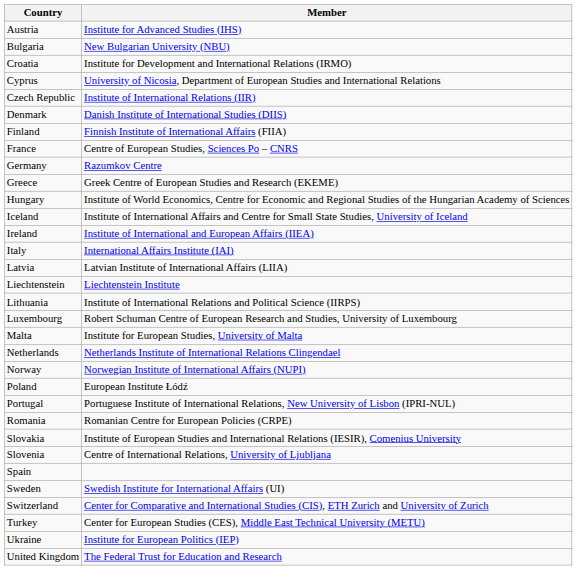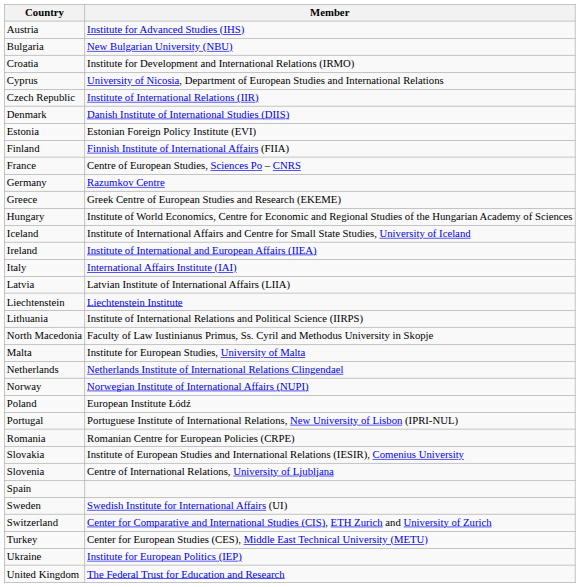 <table class="wikitable">
 <tr>
 <th>Country</th>
 <th>Member</th>
 </tr>
 <tr>
 <td>Austria</td>
 <td><a href='#'>Institute for Advanced Studies (IHS)</a></td>
 </tr>
 <tr>
 <td>Bulgaria</td>
 <td><a href='#'>New Bulgarian University (NBU)</a></td>
 </tr>
 <tr>
 <td>Croatia</td>
 <td>Institute for Development and International Relations (IRMO)</td>
 </tr>
 <tr>
 <td>Cyprus</td>
 <td><a href='#'>University of Nicosia</a>, Department of European Studies and International Relations</td>
 </tr>
 <tr>
 <td>Czech Republic</td>
 <td><a href='#'>Institute of International Relations (IIR)</a></td>
 </tr>
 <tr>
 <td>Denmark</td>
 <td><a href='#'>Danish Institute of International Studies (DIIS)</a></td>
+</tr>
+<tr>
+<td>Estonia</td>
+<td>Estonian Foreign Policy Institute (EVI)</td>
 </tr>
 <tr>
 <td>Finland</td>
 <td><a href='#'>Finnish Institute of International Affairs</a> (FIIA)</td>
 </tr>
 <tr>
 <td>France</td>
 <td>Centre of European Studies, <a href='#'>Sciences Po</a> – <a href='#'>CNRS</a></td>
 </tr>
 <tr>
 <td>Germany</td>
 <td><a href='#'>Razumkov Centre</a></td>
 </tr>
 <tr>
 <td>Greece</td>
 <td>Greek Centre of European Studies and Research (EKEME)</td>
 </tr>
 <tr>
 <td>Hungary</td>
 <td>Institute of World Economics, Centre for Economic and Regional Studies of the Hungarian Academy of Sciences</td>
 </tr>
 <tr>
 <td>Iceland</td>
 <td>Institute of International Affairs and Centre for Small State Studies, <a href='#'>University of Iceland</a></td>
 </tr>
 <tr>
 <td>Ireland</td>
 <td><a href='#'>Institute of International and European Affairs (IIEA)</a></td>
 </tr>
 <tr>
 <td>Italy</td>
 <td><a href='#'>International Affairs Institute (IAI)</a></td>
 </tr>
 <tr>
 <td>Latvia</td>
 <td>Latvian Institute of International Affairs (LIIA)</td>
 </tr>
 <tr>
 <td>Liechtenstein</td>
 <td><a href='#'>Liechtenstein Institute</a></td>
 </tr>
 <tr>
 <td>Lithuania</td>
 <td>Institute of International Relations and Political Science (IIRPS)</td>
 </tr>
 <tr>
-<td>Luxembourg</td>
-<td>Robert Schuman Centre of European Research and Studies, University of Luxembourg</td>
+<td>North Macedonia</td>
+<td>Faculty of Law Iustinianus Primus, Ss. Cyril and Methodus University in Skopje</td>
 </tr>
 <tr>
 <td>Malta</td>
 <td>Institute for European Studies, <a href='#'>University of Malta</a></td>
 </tr>
 <tr>
 <td>Netherlands</td>
 <td><a href='#'>Netherlands Institute of International Relations Clingendael</a></td>
 </tr>
 <tr>
 <td>Norway</td>
 <td><a href='#'>Norwegian Institute of International Affairs (NUPI)</a></td>
 </tr>
 <tr>
 <td>Poland</td>
 <td>European Institute Łódź</td>
 </tr>
 <tr>
 <td>Portugal</td>
 <td>Portuguese Institute of International Relations, <a href='#'>New University of Lisbon</a> (IPRI-NUL)</td>
 </tr>
 <tr>
 <td>Romania</td>
 <td>Romanian Centre for European Policies (CRPE)</td>
 </tr>
 <tr>
 <td>Slovakia</td>
 <td>Institute of European Studies and International Relations (IESIR), <a href='#'>Comenius University</a></td>
 </tr>
 <tr>
 <td>Slovenia</td>
 <td>Centre of International Relations, <a href='#'>University of Ljubljana</a></td>
 </tr>
 <tr>
 <td>Spain</td>
 <td></td>
 </tr>
 <tr>
 <td>Sweden</td>
 <td><a href='#'>Swedish Institute for International Affairs</a> (UI)</td>
 </tr>
 <tr>
 <td>Switzerland</td>
 <td><a href='#'>Center for Comparative and International Studies (CIS)</a>, <a href='#'>ETH Zurich</a> and <a href='#'>University of Zurich</a></td>
 </tr>
 <tr>
 <td>Turkey</td>
 <td>Center for European Studies (CES), <a href='#'>Middle East Technical University (METU)</a></td>
 </tr>
 <tr>
 <td>Ukraine</td>
 <td><a href='#'>Institute for European Politics (IEP)</a></td>
 </tr>
 <tr>
 <td>United Kingdom</td>
 <td><a href='#'>The Federal Trust for Education and Research</a></td>
 </tr>
 </table>
